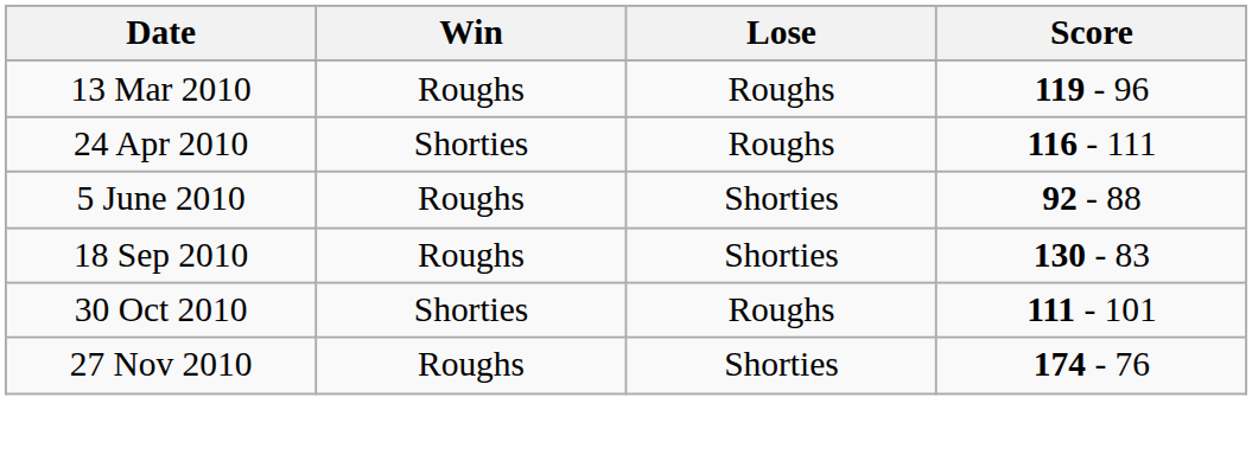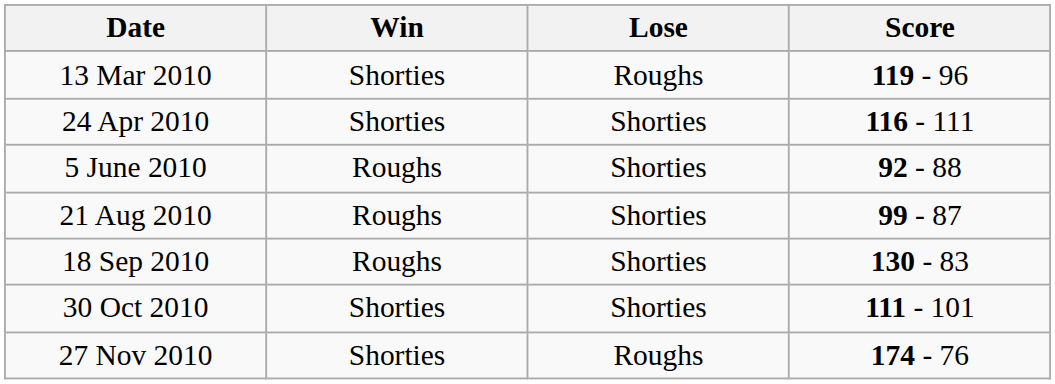 <table class="wikitable" style="text-align:center;width=64%">
 <tr>
 <th style="width:16%;">Date</th>
 <th style="width:16%;">Win</th>
 <th style="width:16%;">Lose</th>
 <th style="width:16%;">Score</th>
 </tr>
 <tr>
 <td>13 Mar 2010</td>
-<td>Roughs</td>
+<td>Shorties</td>
 <td>Roughs</td>
 <td><strong>119</strong> - 96</td>
 </tr>
 <tr>
 <td>24 Apr 2010</td>
 <td>Shorties</td>
-<td>Roughs</td>
+<td>Shorties</td>
 <td><strong>116</strong> - 111</td>
 </tr>
 <tr>
 <td>5 June 2010</td>
 <td>Roughs</td>
 <td>Shorties</td>
 <td><strong>92</strong> - 88</td>
+</tr>
+<tr>
+<td>21 Aug 2010</td>
+<td>Roughs</td>
+<td>Shorties</td>
+<td><strong>99</strong> - 87</td>
 </tr>
 <tr>
 <td>18 Sep 2010</td>
 <td>Roughs</td>
 <td>Shorties</td>
 <td><strong>130</strong> - 83</td>
 </tr>
 <tr>
 <td>30 Oct 2010</td>
 <td>Shorties</td>
-<td>Roughs</td>
+<td>Shorties</td>
 <td><strong>111</strong> - 101</td>
 </tr>
 <tr>
 <td>27 Nov 2010</td>
+<td>Shorties</td>
 <td>Roughs</td>
-<td>Shorties</td>
 <td><strong>174</strong> - 76</td>
 </tr>
 </table>
